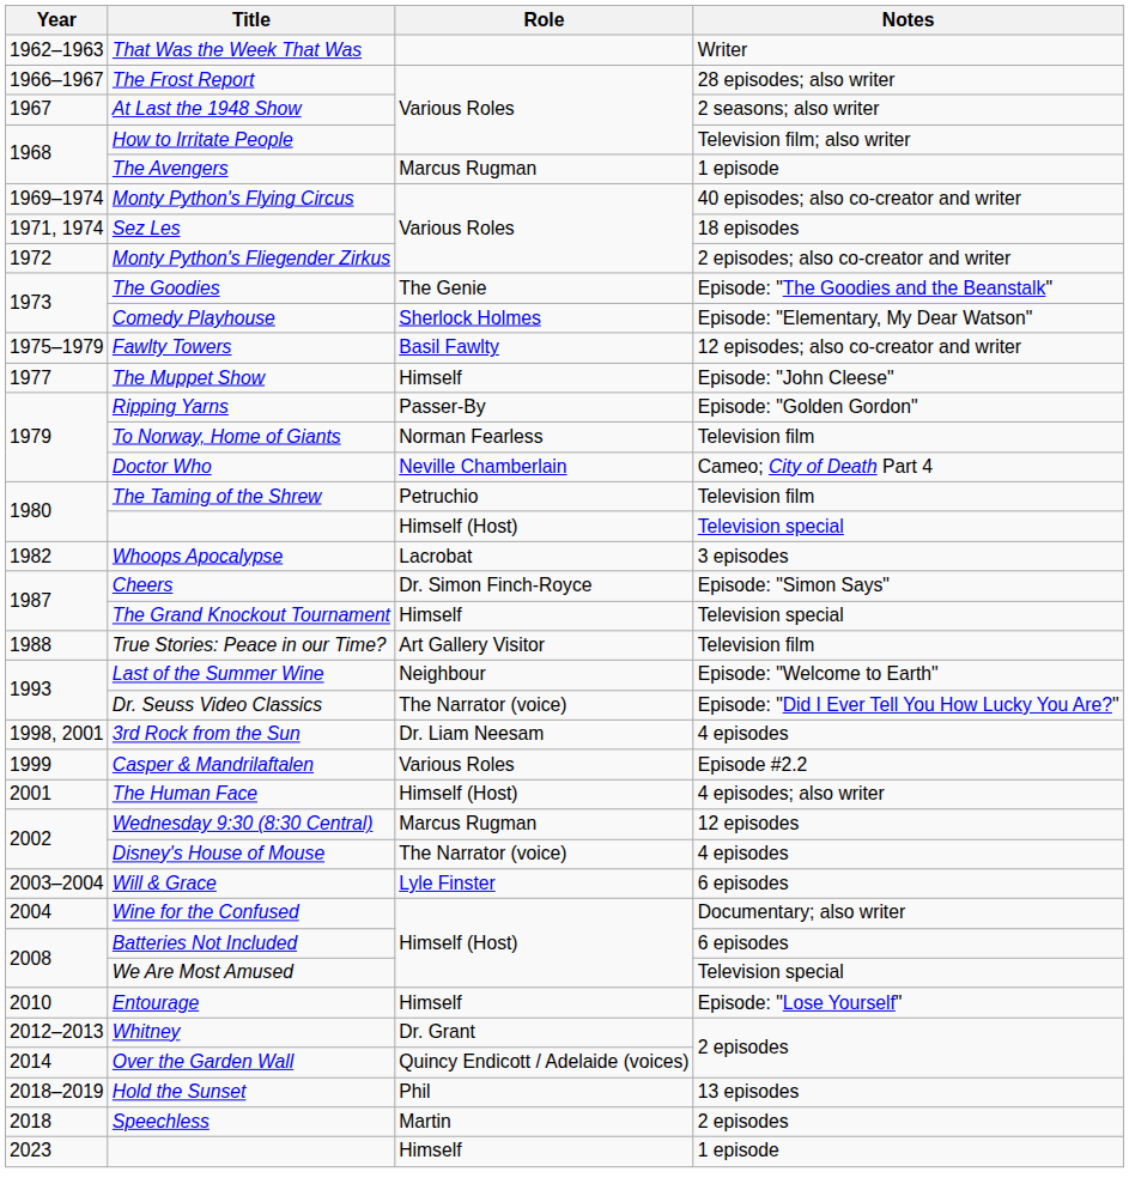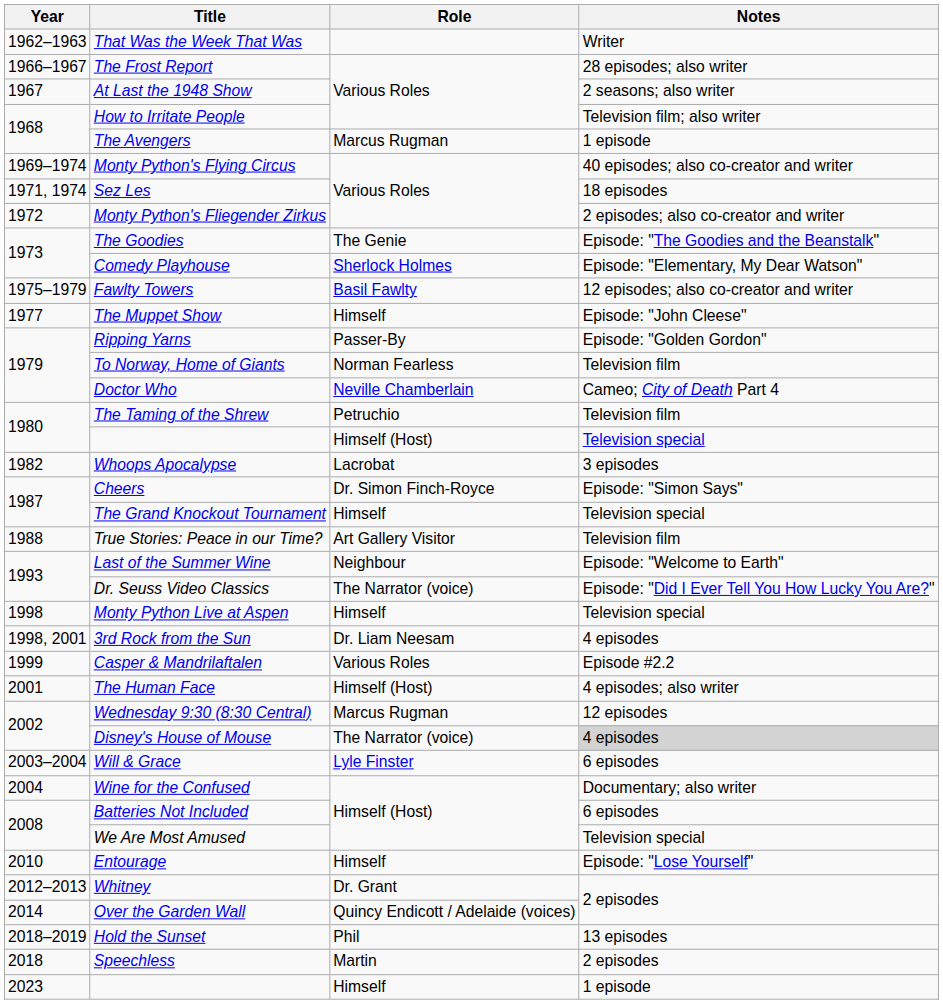 <table class="wikitable sortable unsortable">
 <tr>
 <th>Year</th>
 <th>Title</th>
 <th>Role</th>
 <th class="unsortable">Notes</th>
 </tr>
 <tr>
 <td>1962–1963</td>
 <td><em><a href='#'>That Was the Week That Was</a></em></td>
 <td></td>
 <td>Writer</td>
 </tr>
 <tr>
 <td>1966–1967</td>
 <td><em><a href='#'>The Frost Report</a></em></td>
 <td rowspan="3">Various Roles</td>
 <td>28 episodes; also writer</td>
 </tr>
 <tr>
 <td>1967</td>
 <td><em><a href='#'>At Last the 1948 Show</a></em></td>
 <td>2 seasons; also writer</td>
 </tr>
 <tr>
 <td rowspan="2">1968</td>
 <td><em><a href='#'>How to Irritate People</a></em></td>
 <td>Television film; also writer</td>
 </tr>
 <tr>
 <td><em><a href='#'>The Avengers</a></em></td>
 <td>Marcus Rugman</td>
 <td>1 episode</td>
 </tr>
 <tr>
 <td>1969–1974</td>
 <td><em><a href='#'>Monty Python's Flying Circus</a></em></td>
 <td rowspan="3">Various Roles</td>
 <td>40 episodes; also co-creator and writer</td>
 </tr>
 <tr>
 <td>1971, 1974</td>
 <td><em><a href='#'>Sez Les</a></em></td>
 <td>18 episodes</td>
 </tr>
 <tr>
 <td>1972</td>
 <td><em><a href='#'>Monty Python's Fliegender Zirkus</a></em></td>
 <td>2 episodes; also co-creator and writer</td>
 </tr>
 <tr>
 <td rowspan="2">1973</td>
 <td><em><a href='#'>The Goodies</a></em></td>
 <td>The Genie</td>
 <td>Episode: "<a href='#'>The Goodies and the Beanstalk</a>"</td>
 </tr>
 <tr>
 <td><em><a href='#'>Comedy Playhouse</a></em></td>
 <td><a href='#'>Sherlock Holmes</a></td>
 <td>Episode: "Elementary, My Dear Watson"</td>
 </tr>
 <tr>
 <td>1975–1979</td>
 <td><em><a href='#'>Fawlty Towers</a></em></td>
 <td><a href='#'>Basil Fawlty</a></td>
 <td>12 episodes; also co-creator and writer</td>
 </tr>
 <tr>
 <td>1977</td>
 <td><em><a href='#'>The Muppet Show</a></em></td>
 <td>Himself</td>
 <td>Episode: "John Cleese"</td>
 </tr>
 <tr>
 <td rowspan="3">1979</td>
 <td><em><a href='#'>Ripping Yarns</a></em></td>
 <td>Passer-By</td>
 <td>Episode: "Golden Gordon"</td>
 </tr>
 <tr>
 <td><em><a href='#'>To Norway, Home of Giants</a></em></td>
 <td>Norman Fearless</td>
 <td>Television film</td>
 </tr>
 <tr>
 <td><em><a href='#'>Doctor Who</a></em></td>
 <td><a href='#'>Neville Chamberlain</a></td>
 <td>Cameo; <em><a href='#'>City of Death</a></em> Part 4</td>
 </tr>
 <tr>
 <td rowspan="2">1980</td>
 <td><em><a href='#'>The Taming of the Shrew</a></em></td>
 <td>Petruchio</td>
 <td>Television film</td>
 </tr>
 <tr>
 <td><em></em></td>
 <td>Himself (Host)</td>
 <td><a href='#'>Television special</a></td>
 </tr>
 <tr>
 <td>1982</td>
 <td><em><a href='#'>Whoops Apocalypse</a></em></td>
 <td>Lacrobat</td>
 <td>3 episodes</td>
 </tr>
 <tr>
 <td rowspan="2">1987</td>
 <td><em><a href='#'>Cheers</a></em></td>
 <td>Dr. Simon Finch-Royce</td>
 <td>Episode: "Simon Says"</td>
 </tr>
 <tr>
 <td><em><a href='#'>The Grand Knockout Tournament</a></em></td>
 <td>Himself</td>
 <td>Television special</td>
 </tr>
 <tr>
 <td>1988</td>
 <td><em>True Stories: Peace in our Time?</em></td>
 <td>Art Gallery Visitor</td>
 <td>Television film</td>
 </tr>
 <tr>
 <td rowspan="2">1993</td>
 <td><em><a href='#'>Last of the Summer Wine</a></em></td>
 <td>Neighbour</td>
 <td>Episode: "Welcome to Earth"</td>
 </tr>
 <tr>
 <td><em>Dr. Seuss Video Classics</em></td>
 <td>The Narrator (voice)</td>
 <td>Episode: "<a href='#'>Did I Ever Tell You How Lucky You Are?</a>"</td>
 </tr>
 <tr>
+<td>1998</td>
+<td><em><a href='#'>Monty Python Live at Aspen</a></em></td>
+<td>Himself</td>
+<td>Television special</td>
+</tr>
+<tr>
 <td>1998, 2001</td>
 <td><em><a href='#'>3rd Rock from the Sun</a></em></td>
 <td>Dr. Liam Neesam</td>
 <td>4 episodes</td>
 </tr>
 <tr>
 <td>1999</td>
 <td><em><a href='#'>Casper & Mandrilaftalen</a></em></td>
 <td>Various Roles</td>
 <td>Episode #2.2</td>
 </tr>
 <tr>
 <td>2001</td>
 <td><em><a href='#'>The Human Face</a></em></td>
 <td>Himself (Host)</td>
 <td>4 episodes; also writer</td>
 </tr>
 <tr>
 <td rowspan="2">2002</td>
 <td><em><a href='#'>Wednesday 9:30 (8:30 Central)</a></em></td>
 <td>Marcus Rugman</td>
 <td>12 episodes</td>
 </tr>
 <tr>
 <td><em><a href='#'>Disney's House of Mouse</a></em></td>
 <td>The Narrator (voice)</td>
-<td>4 episodes</td>
+<td style="background: lightgrey;">4 episodes</td>
 </tr>
 <tr>
 <td>2003–2004</td>
 <td><em><a href='#'>Will & Grace</a></em></td>
 <td><a href='#'>Lyle Finster</a></td>
 <td>6 episodes</td>
 </tr>
 <tr>
 <td>2004</td>
 <td><em><a href='#'>Wine for the Confused</a></em></td>
 <td rowspan="3">Himself (Host)</td>
 <td>Documentary; also writer</td>
 </tr>
 <tr>
 <td rowspan="2">2008</td>
 <td><em><a href='#'>Batteries Not Included</a></em></td>
 <td>6 episodes</td>
 </tr>
 <tr>
 <td><em>We Are Most Amused</em></td>
 <td>Television special</td>
 </tr>
 <tr>
 <td>2010</td>
 <td><em><a href='#'>Entourage</a></em></td>
 <td>Himself</td>
 <td>Episode: "<a href='#'>Lose Yourself</a>"</td>
 </tr>
 <tr>
 <td>2012–2013</td>
 <td><em><a href='#'>Whitney</a></em></td>
 <td>Dr. Grant</td>
 <td rowspan="2">2 episodes</td>
 </tr>
 <tr>
 <td>2014</td>
 <td><em><a href='#'>Over the Garden Wall</a></em></td>
 <td>Quincy Endicott / Adelaide (voices)</td>
 </tr>
 <tr>
 <td>2018–2019</td>
 <td><em><a href='#'>Hold the Sunset</a></em></td>
 <td>Phil</td>
 <td>13 episodes</td>
 </tr>
 <tr>
 <td>2018</td>
 <td><em><a href='#'>Speechless</a></em></td>
 <td>Martin</td>
 <td>2 episodes</td>
 </tr>
 <tr>
 <td>2023</td>
 <td><em></em></td>
 <td>Himself</td>
 <td>1 episode</td>
 </tr>
 </table>
